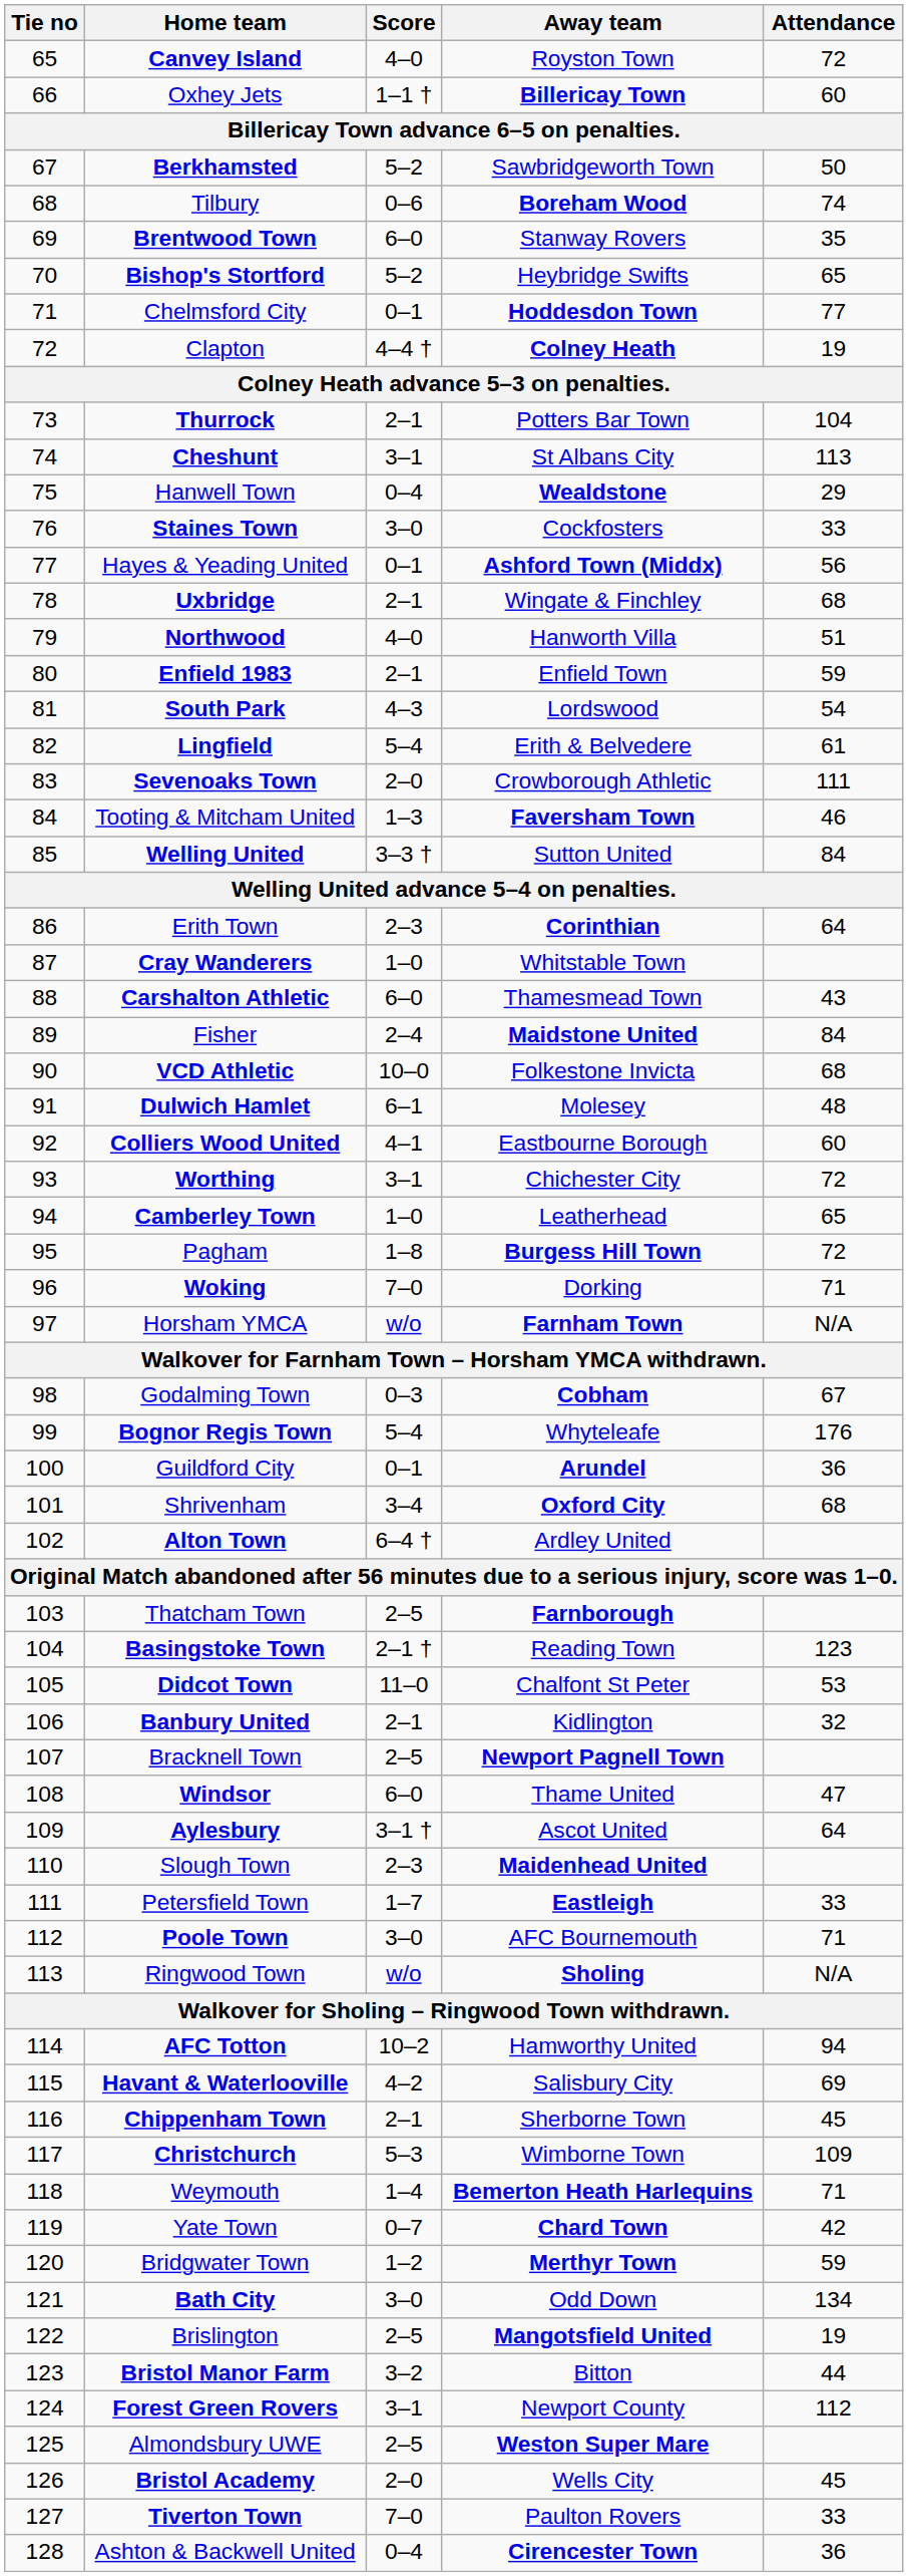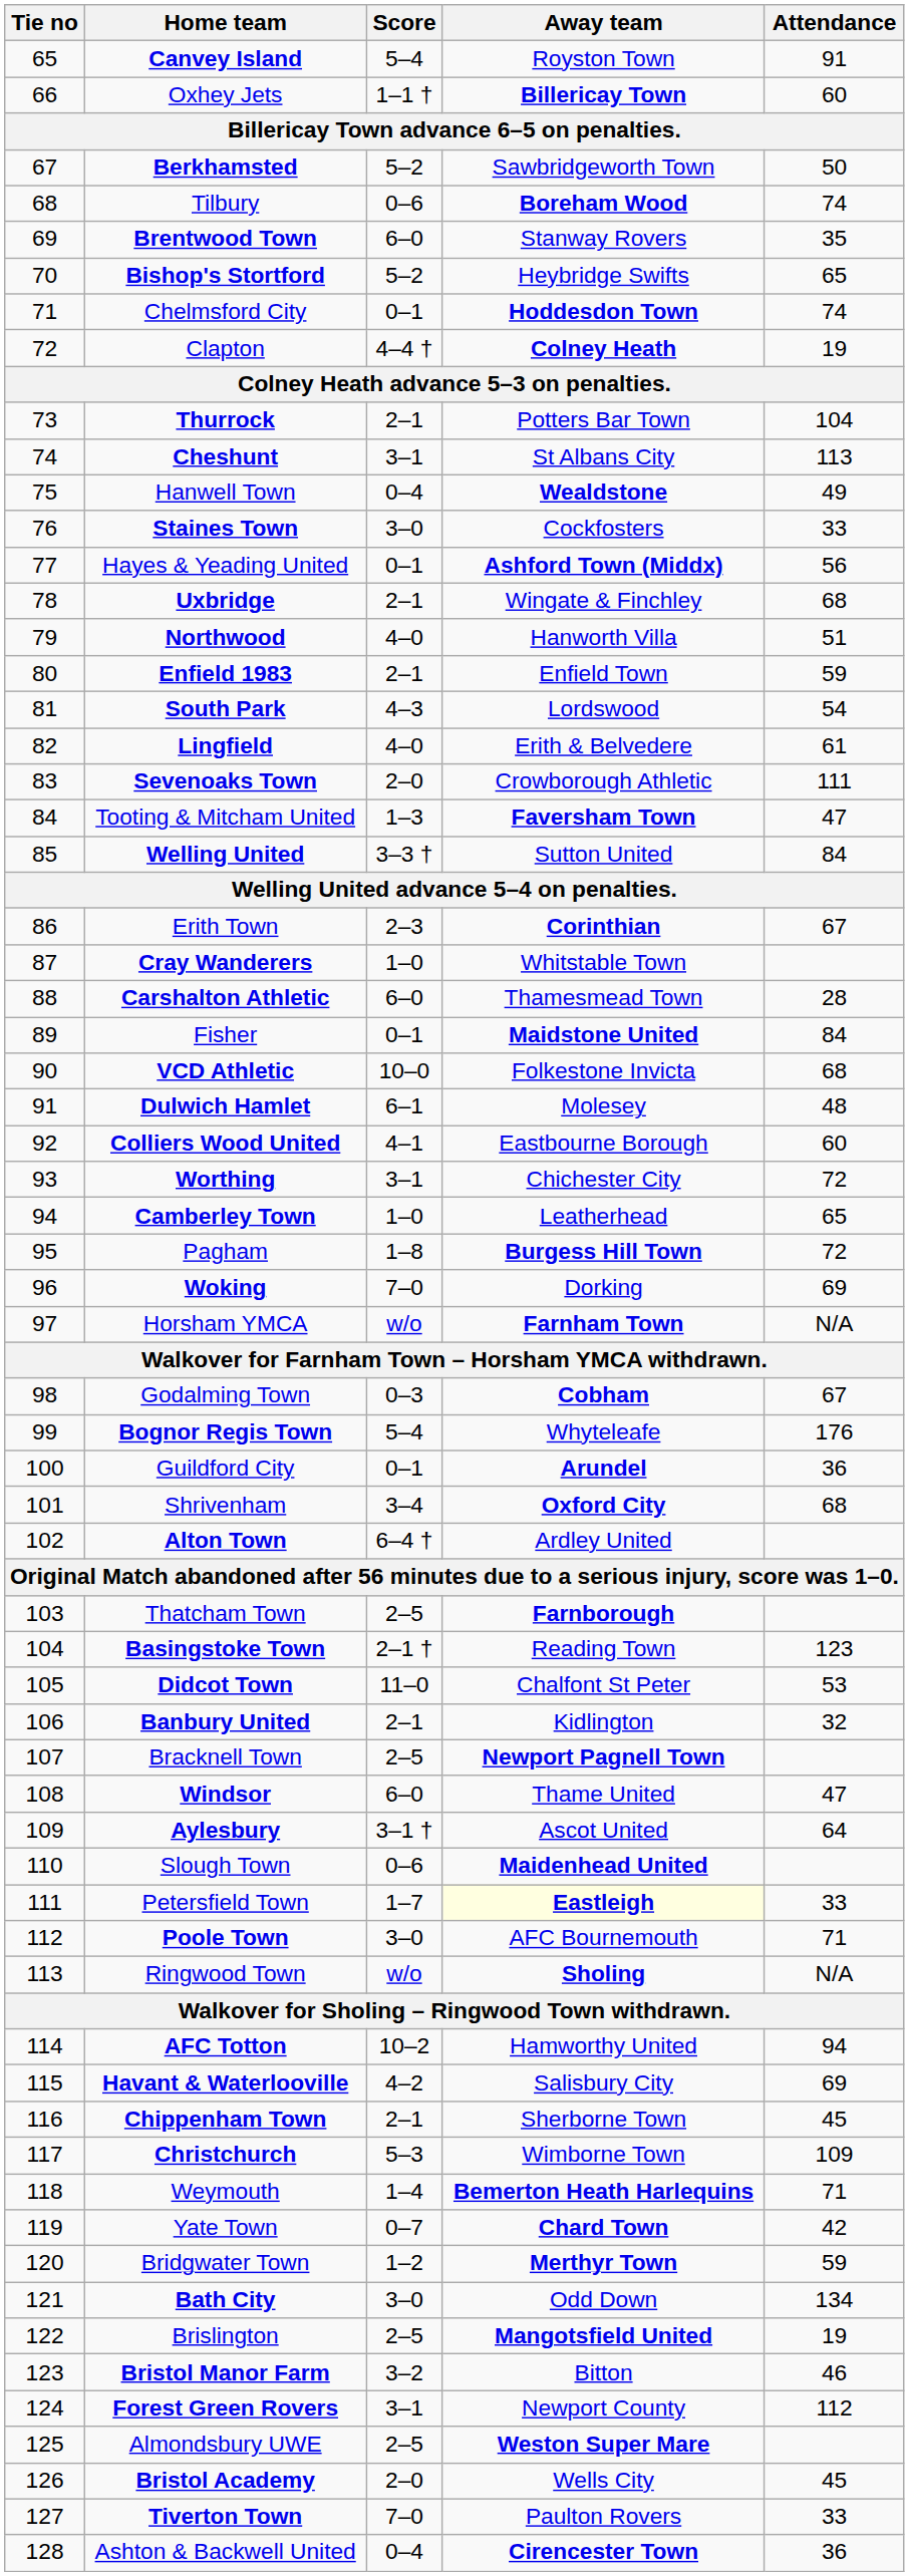 <table class="wikitable" style="text-align:center">
 <tr>
 <th>Tie no</th>
 <th>Home team</th>
 <th>Score</th>
 <th>Away team</th>
 <th>Attendance</th>
 </tr>
 <tr>
 <td>65</td>
 <td><strong><a href='#'>Canvey Island</a></strong></td>
-<td>4–0</td>
+<td>5–4</td>
 <td><a href='#'>Royston Town</a></td>
-<td>72</td>
+<td>91</td>
 </tr>
 <tr>
 <td>66</td>
 <td><a href='#'>Oxhey Jets</a></td>
 <td>1–1 †</td>
 <td><strong><a href='#'>Billericay Town</a></strong></td>
 <td>60</td>
 </tr>
 <tr>
 <th colspan="5">Billericay Town advance 6–5 on penalties.</th>
 </tr>
 <tr>
 <td>67</td>
 <td><strong><a href='#'>Berkhamsted</a></strong></td>
 <td>5–2</td>
 <td><a href='#'>Sawbridgeworth Town</a></td>
 <td>50</td>
 </tr>
 <tr>
 <td>68</td>
 <td><a href='#'>Tilbury</a></td>
 <td>0–6</td>
 <td><strong><a href='#'>Boreham Wood</a></strong></td>
 <td>74</td>
 </tr>
 <tr>
 <td>69</td>
 <td><strong><a href='#'>Brentwood Town</a></strong></td>
 <td>6–0</td>
 <td><a href='#'>Stanway Rovers</a></td>
 <td>35</td>
 </tr>
 <tr>
 <td>70</td>
 <td><strong><a href='#'>Bishop's Stortford</a></strong></td>
 <td>5–2</td>
 <td><a href='#'>Heybridge Swifts</a></td>
 <td>65</td>
 </tr>
 <tr>
 <td>71</td>
 <td><a href='#'>Chelmsford City</a></td>
 <td>0–1</td>
 <td><strong><a href='#'>Hoddesdon Town</a></strong></td>
-<td>77</td>
+<td>74</td>
 </tr>
 <tr>
 <td>72</td>
 <td><a href='#'>Clapton</a></td>
 <td>4–4 †</td>
 <td><strong><a href='#'>Colney Heath</a></strong></td>
 <td>19</td>
 </tr>
 <tr>
 <th colspan="5">Colney Heath advance 5–3 on penalties.</th>
 </tr>
 <tr>
 <td>73</td>
 <td><strong><a href='#'>Thurrock</a></strong></td>
 <td>2–1</td>
 <td><a href='#'>Potters Bar Town</a></td>
 <td>104</td>
 </tr>
 <tr>
 <td>74</td>
 <td><strong><a href='#'>Cheshunt</a></strong></td>
 <td>3–1</td>
 <td><a href='#'>St Albans City</a></td>
 <td>113</td>
 </tr>
 <tr>
 <td>75</td>
 <td><a href='#'>Hanwell Town</a></td>
 <td>0–4</td>
 <td><strong><a href='#'>Wealdstone</a></strong></td>
-<td>29</td>
+<td>49</td>
 </tr>
 <tr>
 <td>76</td>
 <td><strong><a href='#'>Staines Town</a></strong></td>
 <td>3–0</td>
 <td><a href='#'>Cockfosters</a></td>
 <td>33</td>
 </tr>
 <tr>
 <td>77</td>
 <td><a href='#'>Hayes & Yeading United</a></td>
 <td>0–1</td>
 <td><strong><a href='#'>Ashford Town (Middx)</a></strong></td>
 <td>56</td>
 </tr>
 <tr>
 <td>78</td>
 <td><strong><a href='#'>Uxbridge</a></strong></td>
 <td>2–1</td>
 <td><a href='#'>Wingate & Finchley</a></td>
 <td>68</td>
 </tr>
 <tr>
 <td>79</td>
 <td><strong><a href='#'>Northwood</a></strong></td>
 <td>4–0</td>
 <td><a href='#'>Hanworth Villa</a></td>
 <td>51</td>
 </tr>
 <tr>
 <td>80</td>
 <td><strong><a href='#'>Enfield 1983</a></strong></td>
 <td>2–1</td>
 <td><a href='#'>Enfield Town</a></td>
 <td>59</td>
 </tr>
 <tr>
 <td>81</td>
 <td><strong><a href='#'>South Park</a></strong></td>
 <td>4–3</td>
 <td><a href='#'>Lordswood</a></td>
 <td>54</td>
 </tr>
 <tr>
 <td>82</td>
 <td><strong><a href='#'>Lingfield</a></strong></td>
-<td>5–4</td>
+<td>4–0</td>
 <td><a href='#'>Erith & Belvedere</a></td>
 <td>61</td>
 </tr>
 <tr>
 <td>83</td>
 <td><strong><a href='#'>Sevenoaks Town</a></strong></td>
 <td>2–0</td>
 <td><a href='#'>Crowborough Athletic</a></td>
 <td>111</td>
 </tr>
 <tr>
 <td>84</td>
 <td><a href='#'>Tooting & Mitcham United</a></td>
 <td>1–3</td>
 <td><strong><a href='#'>Faversham Town</a></strong></td>
-<td>46</td>
+<td>47</td>
 </tr>
 <tr>
 <td>85</td>
 <td><strong><a href='#'>Welling United</a></strong></td>
 <td>3–3 †</td>
 <td><a href='#'>Sutton United</a></td>
 <td>84</td>
 </tr>
 <tr>
 <th colspan="5">Welling United advance 5–4 on penalties.</th>
 </tr>
 <tr>
 <td>86</td>
 <td><a href='#'>Erith Town</a></td>
 <td>2–3</td>
 <td><strong><a href='#'>Corinthian</a></strong></td>
-<td>64</td>
+<td>67</td>
 </tr>
 <tr>
 <td>87</td>
 <td><strong><a href='#'>Cray Wanderers</a></strong></td>
 <td>1–0</td>
 <td><a href='#'>Whitstable Town</a></td>
 <td></td>
 </tr>
 <tr>
 <td>88</td>
 <td><strong><a href='#'>Carshalton Athletic</a></strong></td>
 <td>6–0</td>
 <td><a href='#'>Thamesmead Town</a></td>
-<td>43</td>
+<td>28</td>
 </tr>
 <tr>
 <td>89</td>
 <td><a href='#'>Fisher</a></td>
-<td>2–4</td>
+<td>0–1</td>
 <td><strong><a href='#'>Maidstone United</a></strong></td>
 <td>84</td>
 </tr>
 <tr>
 <td>90</td>
 <td><strong><a href='#'>VCD Athletic</a></strong></td>
 <td>10–0</td>
 <td><a href='#'>Folkestone Invicta</a></td>
 <td>68</td>
 </tr>
 <tr>
 <td>91</td>
 <td><strong><a href='#'>Dulwich Hamlet</a></strong></td>
 <td>6–1</td>
 <td><a href='#'>Molesey</a></td>
 <td>48</td>
 </tr>
 <tr>
 <td>92</td>
 <td><strong><a href='#'>Colliers Wood United</a></strong></td>
 <td>4–1</td>
 <td><a href='#'>Eastbourne Borough</a></td>
 <td>60</td>
 </tr>
 <tr>
 <td>93</td>
 <td><strong><a href='#'>Worthing</a></strong></td>
 <td>3–1</td>
 <td><a href='#'>Chichester City</a></td>
 <td>72</td>
 </tr>
 <tr>
 <td>94</td>
 <td><strong><a href='#'>Camberley Town</a></strong></td>
 <td>1–0</td>
 <td><a href='#'>Leatherhead</a></td>
 <td>65</td>
 </tr>
 <tr>
 <td>95</td>
 <td><a href='#'>Pagham</a></td>
 <td>1–8</td>
 <td><strong><a href='#'>Burgess Hill Town</a></strong></td>
 <td>72</td>
 </tr>
 <tr>
 <td>96</td>
 <td><strong><a href='#'>Woking</a></strong></td>
 <td>7–0</td>
 <td><a href='#'>Dorking</a></td>
-<td>71</td>
+<td>69</td>
 </tr>
 <tr>
 <td>97</td>
 <td><a href='#'>Horsham YMCA</a></td>
 <td><a href='#'>w/o</a></td>
 <td><strong><a href='#'>Farnham Town</a></strong></td>
 <td>N/A</td>
 </tr>
 <tr>
 <th colspan="5">Walkover for Farnham Town – Horsham YMCA withdrawn.</th>
 </tr>
 <tr>
 <td>98</td>
 <td><a href='#'>Godalming Town</a></td>
 <td>0–3</td>
 <td><strong><a href='#'>Cobham</a></strong></td>
 <td>67</td>
 </tr>
 <tr>
 <td>99</td>
 <td><strong><a href='#'>Bognor Regis Town</a></strong></td>
 <td>5–4</td>
 <td><a href='#'>Whyteleafe</a></td>
 <td>176</td>
 </tr>
 <tr>
 <td>100</td>
 <td><a href='#'>Guildford City</a></td>
 <td>0–1</td>
 <td><strong><a href='#'>Arundel</a></strong></td>
 <td>36</td>
 </tr>
 <tr>
 <td>101</td>
 <td><a href='#'>Shrivenham</a></td>
 <td>3–4</td>
 <td><strong><a href='#'>Oxford City</a></strong></td>
 <td>68</td>
 </tr>
 <tr>
 <td>102</td>
 <td><strong><a href='#'>Alton Town</a></strong></td>
 <td>6–4 †</td>
 <td><a href='#'>Ardley United</a></td>
 <td></td>
 </tr>
 <tr>
 <th colspan="5">Original Match abandoned after 56 minutes due to a serious injury, score was 1–0.</th>
 </tr>
 <tr>
 <td>103</td>
 <td><a href='#'>Thatcham Town</a></td>
 <td>2–5</td>
 <td><strong><a href='#'>Farnborough</a></strong></td>
 <td></td>
 </tr>
 <tr>
 <td>104</td>
 <td><strong><a href='#'>Basingstoke Town</a></strong></td>
 <td>2–1 †</td>
 <td><a href='#'>Reading Town</a></td>
 <td>123</td>
 </tr>
 <tr>
 <td>105</td>
 <td><strong><a href='#'>Didcot Town</a></strong></td>
 <td>11–0</td>
 <td><a href='#'>Chalfont St Peter</a></td>
 <td>53</td>
 </tr>
 <tr>
 <td>106</td>
 <td><strong><a href='#'>Banbury United</a></strong></td>
 <td>2–1</td>
 <td><a href='#'>Kidlington</a></td>
 <td>32</td>
 </tr>
 <tr>
 <td>107</td>
 <td><a href='#'>Bracknell Town</a></td>
 <td>2–5</td>
 <td><strong><a href='#'>Newport Pagnell Town</a></strong></td>
 <td></td>
 </tr>
 <tr>
 <td>108</td>
 <td><strong><a href='#'>Windsor</a></strong></td>
 <td>6–0</td>
 <td><a href='#'>Thame United</a></td>
 <td>47</td>
 </tr>
 <tr>
 <td>109</td>
 <td><strong><a href='#'>Aylesbury</a></strong></td>
 <td>3–1 †</td>
 <td><a href='#'>Ascot United</a></td>
 <td>64</td>
 </tr>
 <tr>
 <td>110</td>
 <td><a href='#'>Slough Town</a></td>
-<td>2–3</td>
+<td>0–6</td>
 <td><strong><a href='#'>Maidenhead United</a></strong></td>
 <td></td>
 </tr>
 <tr>
 <td>111</td>
 <td><a href='#'>Petersfield Town</a></td>
 <td>1–7</td>
-<td><strong><a href='#'>Eastleigh</a></strong></td>
+<td style="background: lightyellow;"><strong><a href='#'>Eastleigh</a></strong></td>
 <td>33</td>
 </tr>
 <tr>
 <td>112</td>
 <td><strong><a href='#'>Poole Town</a></strong></td>
 <td>3–0</td>
 <td><a href='#'>AFC Bournemouth</a></td>
 <td>71</td>
 </tr>
 <tr>
 <td>113</td>
 <td><a href='#'>Ringwood Town</a></td>
 <td><a href='#'>w/o</a></td>
 <td><strong><a href='#'>Sholing</a></strong></td>
 <td>N/A</td>
 </tr>
 <tr>
 <th colspan="5">Walkover for Sholing – Ringwood Town withdrawn.</th>
 </tr>
 <tr>
 <td>114</td>
 <td><strong><a href='#'>AFC Totton</a></strong></td>
 <td>10–2</td>
 <td><a href='#'>Hamworthy United</a></td>
 <td>94</td>
 </tr>
 <tr>
 <td>115</td>
 <td><strong><a href='#'>Havant & Waterlooville</a></strong></td>
 <td>4–2</td>
 <td><a href='#'>Salisbury City</a></td>
 <td>69</td>
 </tr>
 <tr>
 <td>116</td>
 <td><strong><a href='#'>Chippenham Town</a></strong></td>
 <td>2–1</td>
 <td><a href='#'>Sherborne Town</a></td>
 <td>45</td>
 </tr>
 <tr>
 <td>117</td>
 <td><strong><a href='#'>Christchurch</a></strong></td>
 <td>5–3</td>
 <td><a href='#'>Wimborne Town</a></td>
 <td>109</td>
 </tr>
 <tr>
 <td>118</td>
 <td><a href='#'>Weymouth</a></td>
 <td>1–4</td>
 <td><strong><a href='#'>Bemerton Heath Harlequins</a></strong></td>
 <td>71</td>
 </tr>
 <tr>
 <td>119</td>
 <td><a href='#'>Yate Town</a></td>
 <td>0–7</td>
 <td><strong><a href='#'>Chard Town</a></strong></td>
 <td>42</td>
 </tr>
 <tr>
 <td>120</td>
 <td><a href='#'>Bridgwater Town</a></td>
 <td>1–2</td>
 <td><strong><a href='#'>Merthyr Town</a></strong></td>
 <td>59</td>
 </tr>
 <tr>
 <td>121</td>
 <td><strong><a href='#'>Bath City</a></strong></td>
 <td>3–0</td>
 <td><a href='#'>Odd Down</a></td>
 <td>134</td>
 </tr>
 <tr>
 <td>122</td>
 <td><a href='#'>Brislington</a></td>
 <td>2–5</td>
 <td><strong><a href='#'>Mangotsfield United</a></strong></td>
 <td>19</td>
 </tr>
 <tr>
 <td>123</td>
 <td><strong><a href='#'>Bristol Manor Farm</a></strong></td>
 <td>3–2</td>
 <td><a href='#'>Bitton</a></td>
-<td>44</td>
+<td>46</td>
 </tr>
 <tr>
 <td>124</td>
 <td><strong><a href='#'>Forest Green Rovers</a></strong></td>
 <td>3–1</td>
 <td><a href='#'>Newport County</a></td>
 <td>112</td>
 </tr>
 <tr>
 <td>125</td>
 <td><a href='#'>Almondsbury UWE</a></td>
 <td>2–5</td>
 <td><strong><a href='#'>Weston Super Mare</a></strong></td>
 <td></td>
 </tr>
 <tr>
 <td>126</td>
 <td><strong><a href='#'>Bristol Academy</a></strong></td>
 <td>2–0</td>
 <td><a href='#'>Wells City</a></td>
 <td>45</td>
 </tr>
 <tr>
 <td>127</td>
 <td><strong><a href='#'>Tiverton Town</a></strong></td>
 <td>7–0</td>
 <td><a href='#'>Paulton Rovers</a></td>
 <td>33</td>
 </tr>
 <tr>
 <td>128</td>
 <td><a href='#'>Ashton & Backwell United</a></td>
 <td>0–4</td>
 <td><strong><a href='#'>Cirencester Town</a></strong></td>
 <td>36</td>
 </tr>
 </table>
